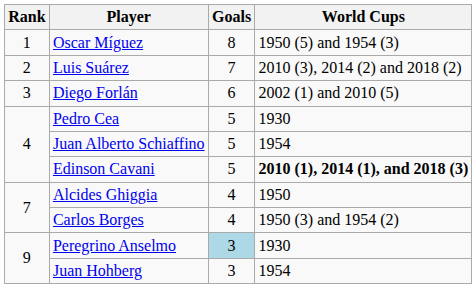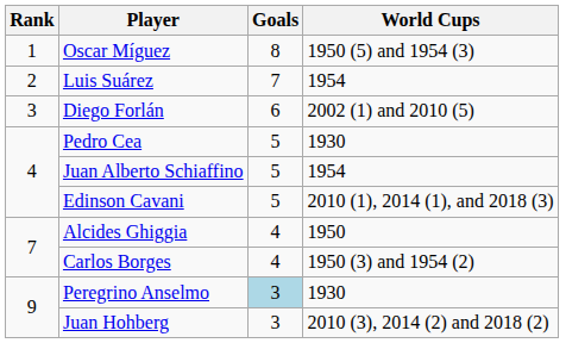 <table class="wikitable">
 <tr>
 <th>Rank</th>
 <th>Player</th>
 <th>Goals</th>
 <th>World Cups</th>
 </tr>
 <tr>
 <td align=center>1</td>
 <td><a href='#'>Oscar Míguez</a></td>
 <td align=center>8</td>
 <td>1950 (5) and 1954 (3)</td>
 </tr>
 <tr>
 <td align=center>2</td>
 <td><a href='#'>Luis Suárez</a></td>
 <td align=center>7</td>
-<td>2010 (3), 2014 (2) and 2018 (2)</td>
+<td>1954</td>
 </tr>
 <tr>
 <td align=center>3</td>
 <td><a href='#'>Diego Forlán</a></td>
 <td align=center>6</td>
 <td>2002 (1) and 2010 (5)</td>
 </tr>
 <tr>
 <td rowspan=3 align=center>4</td>
 <td><a href='#'>Pedro Cea</a></td>
 <td align=center>5</td>
 <td>1930</td>
 </tr>
 <tr>
 <td><a href='#'>Juan Alberto Schiaffino</a></td>
 <td align=center>5</td>
 <td>1954</td>
 </tr>
 <tr>
 <td><a href='#'>Edinson Cavani</a></td>
 <td align=center>5</td>
-<td><strong>2010 (1), 2014 (1), and 2018 (3)</strong></td>
+<td>2010 (1), 2014 (1), and 2018 (3)</td>
 </tr>
 <tr>
 <td rowspan=2 align=center>7</td>
 <td><a href='#'>Alcides Ghiggia</a></td>
 <td align=center>4</td>
 <td>1950</td>
 </tr>
 <tr>
 <td><a href='#'>Carlos Borges</a></td>
 <td align=center>4</td>
 <td>1950 (3) and 1954 (2)</td>
 </tr>
 <tr>
 <td rowspan=2 align=center>9</td>
 <td><a href='#'>Peregrino Anselmo</a></td>
 <td align=center style="background: lightblue;">3</td>
 <td>1930</td>
 </tr>
 <tr>
 <td><a href='#'>Juan Hohberg</a></td>
 <td align=center>3</td>
-<td>1954</td>
+<td>2010 (3), 2014 (2) and 2018 (2)</td>
 </tr>
 </table>
